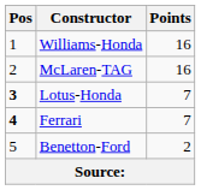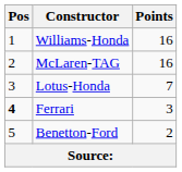 <table class="wikitable" style="font-size: 95%;">
 <tr>
 <th>Pos</th>
 <th>Constructor</th>
 <th>Points</th>
 </tr>
 <tr>
 <td>1</td>
 <td> <a href='#'>Williams</a>-<a href='#'>Honda</a></td>
 <td align="right">16</td>
 </tr>
 <tr>
 <td>2</td>
 <td> <a href='#'>McLaren</a>-<a href='#'>TAG</a></td>
 <td align="right">16</td>
 </tr>
 <tr>
-<td><strong>3</strong></td>
+<td>3</td>
 <td> <a href='#'>Lotus</a>-<a href='#'>Honda</a></td>
 <td align="right">7</td>
 </tr>
 <tr>
 <td><strong>4</strong></td>
 <td> <a href='#'>Ferrari</a></td>
-<td align="right">7</td>
+<td align="right">3</td>
 </tr>
 <tr>
 <td>5</td>
 <td> <a href='#'>Benetton</a>-<a href='#'>Ford</a></td>
 <td align="right">2</td>
 </tr>
 <tr>
 <th colspan=4>Source: </th>
 </tr>
 </table>
